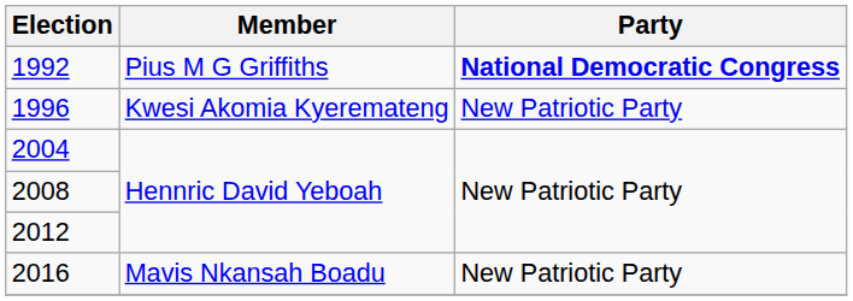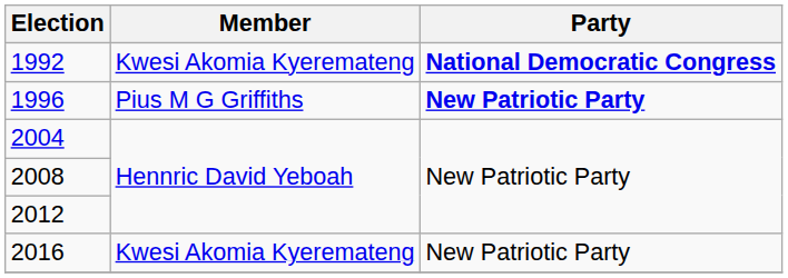 <table class="wikitable">
 <tr>
 <th>Election</th>
 <th>Member</th>
 <th>Party</th>
 </tr>
 <tr>
 <td><a href='#'>1992</a></td>
-<td><a href='#'>Pius M G Griffiths</a></td>
+<td><a href='#'>Kwesi Akomia Kyeremateng</a></td>
 <td><strong><a href='#'>National Democratic Congress</a></strong></td>
 </tr>
 <tr>
 <td><a href='#'>1996</a></td>
-<td><a href='#'>Kwesi Akomia Kyeremateng</a></td>
-<td><a href='#'>New Patriotic Party</a></td>
+<td><a href='#'>Pius M G Griffiths</a></td>
+<td><strong><a href='#'>New Patriotic Party</a></strong></td>
 </tr>
 <tr>
 <td><a href='#'>2004</a></td>
 <td rowspan="3"><a href='#'>Hennric David Yeboah</a></td>
 <td rowspan="3">New Patriotic Party</td>
 </tr>
 <tr>
 <td>2008</td>
 </tr>
 <tr>
 <td>2012</td>
 </tr>
 <tr>
 <td>2016</td>
-<td><a href='#'>Mavis Nkansah Boadu</a></td>
+<td><a href='#'>Kwesi Akomia Kyeremateng</a></td>
 <td>New Patriotic Party</td>
 </tr>
 <tr>
 </tr>
 </table>
